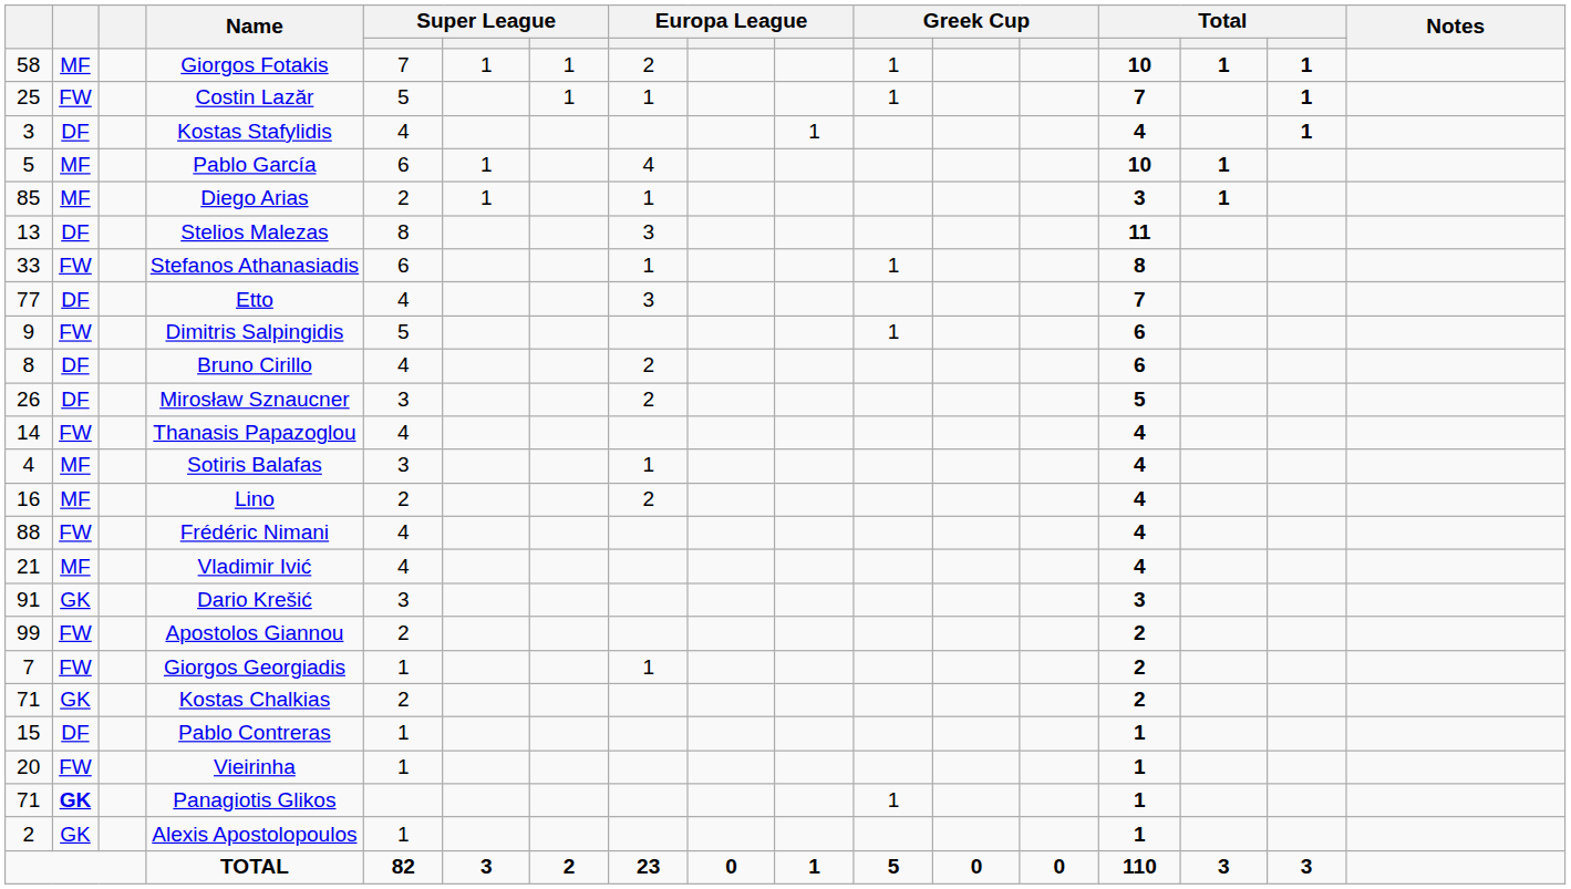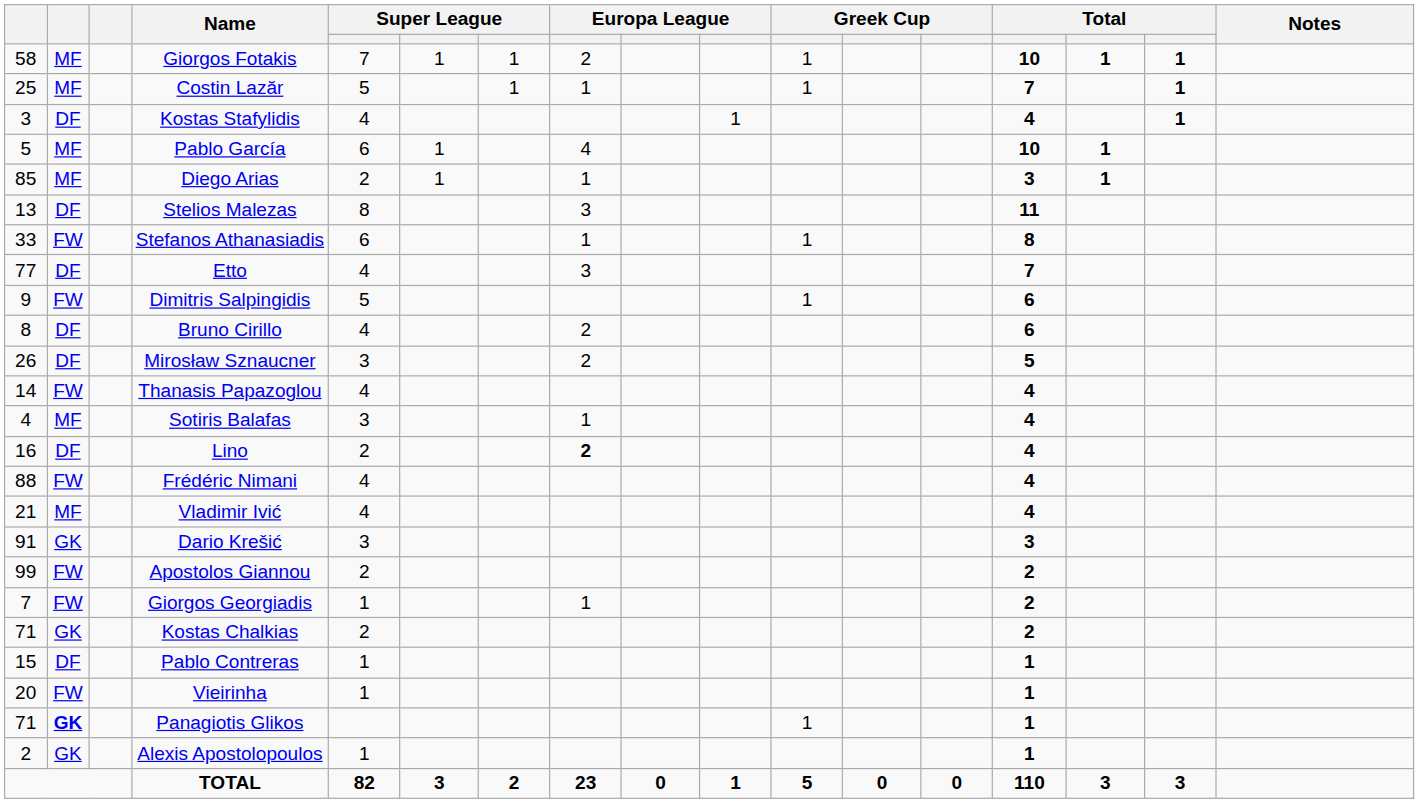 <table class="wikitable" style="font-size: 100%; text-align: center;">
 <tr>
 <th rowspan="2"  style="width:3%; text-align:center;"></th>
 <th rowspan="2"  style="width:3%; text-align:center;"></th>
 <th rowspan="2"  style="width:3%; text-align:center;"></th>
 <th rowspan="2"  style="width:14%; text-align:center;">Name</th>
 <th colspan="3" style="text-align:center;">Super League</th>
 <th colspan="3" style="text-align:center;">Europa League</th>
 <th colspan="3" style="text-align:center;">Greek Cup</th>
 <th colspan="3" style="text-align:center;">Total</th>
 <th rowspan="2"  style="width:14%; text-align:center;">Notes</th>
 </tr>
 <tr>
 <th style="width:25px; "></th>
 <th style="width:28px; "></th>
 <th style="width:25px; "></th>
 <th style="width:25px; "></th>
 <th style="width:28px; "></th>
 <th style="width:25px; "></th>
 <th style="width:25px; "></th>
 <th style="width:28px; "></th>
 <th style="width:25px; "></th>
 <th style="width:25px; "></th>
 <th style="width:28px; "></th>
 <th style="width:25px; "></th>
 </tr>
 <tr>
 <td>58</td>
 <td><a href='#'>MF</a></td>
 <td></td>
 <td><a href='#'>Giorgos Fotakis</a></td>
 <td>7</td>
 <td>1</td>
 <td>1</td>
 <td>2</td>
 <td></td>
 <td></td>
 <td>1</td>
 <td></td>
 <td></td>
 <td><strong>10</strong></td>
 <td><strong>1</strong></td>
 <td><strong>1</strong></td>
 <td></td>
 </tr>
 <tr>
 <td>25</td>
-<td><a href='#'>FW</a></td>
+<td><a href='#'>MF</a></td>
 <td></td>
 <td><a href='#'>Costin Lazăr</a></td>
 <td>5</td>
 <td></td>
 <td>1</td>
 <td>1</td>
 <td></td>
 <td></td>
 <td>1</td>
 <td></td>
 <td></td>
 <td><strong>7</strong></td>
 <td></td>
 <td><strong>1</strong></td>
 <td></td>
 </tr>
 <tr>
 <td>3</td>
 <td><a href='#'>DF</a></td>
 <td></td>
 <td><a href='#'>Kostas Stafylidis</a></td>
 <td>4</td>
 <td></td>
 <td></td>
 <td></td>
 <td></td>
 <td>1</td>
 <td></td>
 <td></td>
 <td></td>
 <td><strong>4</strong></td>
 <td></td>
 <td><strong>1</strong></td>
 <td></td>
 </tr>
 <tr>
 <td>5</td>
 <td><a href='#'>MF</a></td>
 <td></td>
 <td><a href='#'>Pablo García</a></td>
 <td>6</td>
 <td>1</td>
 <td></td>
 <td>4</td>
 <td></td>
 <td></td>
 <td></td>
 <td></td>
 <td></td>
 <td><strong>10</strong></td>
 <td><strong>1</strong></td>
 <td></td>
 <td></td>
 </tr>
 <tr>
 <td>85</td>
 <td><a href='#'>MF</a></td>
 <td></td>
 <td><a href='#'>Diego Arias</a></td>
 <td>2</td>
 <td>1</td>
 <td></td>
 <td>1</td>
 <td></td>
 <td></td>
 <td></td>
 <td></td>
 <td></td>
 <td><strong>3</strong></td>
 <td><strong>1</strong></td>
 <td></td>
 <td></td>
 </tr>
 <tr>
 <td>13</td>
 <td><a href='#'>DF</a></td>
 <td></td>
 <td><a href='#'>Stelios Malezas</a></td>
 <td>8</td>
 <td></td>
 <td></td>
 <td>3</td>
 <td></td>
 <td></td>
 <td></td>
 <td></td>
 <td></td>
 <td><strong>11</strong></td>
 <td></td>
 <td></td>
 <td></td>
 </tr>
 <tr>
 <td>33</td>
 <td><a href='#'>FW</a></td>
 <td></td>
 <td><a href='#'>Stefanos Athanasiadis</a></td>
 <td>6</td>
 <td></td>
 <td></td>
 <td>1</td>
 <td></td>
 <td></td>
 <td>1</td>
 <td></td>
 <td></td>
 <td><strong>8</strong></td>
 <td></td>
 <td></td>
 <td></td>
 </tr>
 <tr>
 <td>77</td>
 <td><a href='#'>DF</a></td>
 <td></td>
 <td><a href='#'>Etto</a></td>
 <td>4</td>
 <td></td>
 <td></td>
 <td>3</td>
 <td></td>
 <td></td>
 <td></td>
 <td></td>
 <td></td>
 <td><strong>7</strong></td>
 <td></td>
 <td></td>
 <td></td>
 </tr>
 <tr>
 <td>9</td>
 <td><a href='#'>FW</a></td>
 <td></td>
 <td><a href='#'>Dimitris Salpingidis</a></td>
 <td>5</td>
 <td></td>
 <td></td>
 <td></td>
 <td></td>
 <td></td>
 <td>1</td>
 <td></td>
 <td></td>
 <td><strong>6</strong></td>
 <td></td>
 <td></td>
 <td></td>
 </tr>
 <tr>
 <td>8</td>
 <td><a href='#'>DF</a></td>
 <td></td>
 <td><a href='#'>Bruno Cirillo</a></td>
 <td>4</td>
 <td></td>
 <td></td>
 <td>2</td>
 <td></td>
 <td></td>
 <td></td>
 <td></td>
 <td></td>
 <td><strong>6</strong></td>
 <td></td>
 <td></td>
 <td></td>
 </tr>
 <tr>
 <td>26</td>
 <td><a href='#'>DF</a></td>
 <td></td>
 <td><a href='#'>Mirosław Sznaucner</a></td>
 <td>3</td>
 <td></td>
 <td></td>
 <td>2</td>
 <td></td>
 <td></td>
 <td></td>
 <td></td>
 <td></td>
 <td><strong>5</strong></td>
 <td></td>
 <td></td>
 <td></td>
 </tr>
 <tr>
 <td>14</td>
 <td><a href='#'>FW</a></td>
 <td></td>
 <td><a href='#'>Thanasis Papazoglou</a></td>
 <td>4</td>
 <td></td>
 <td></td>
 <td></td>
 <td></td>
 <td></td>
 <td></td>
 <td></td>
 <td></td>
 <td><strong>4</strong></td>
 <td></td>
 <td></td>
 <td></td>
 </tr>
 <tr>
 <td>4</td>
 <td><a href='#'>MF</a></td>
 <td></td>
 <td><a href='#'>Sotiris Balafas</a></td>
 <td>3</td>
 <td></td>
 <td></td>
 <td>1</td>
 <td></td>
 <td></td>
 <td></td>
 <td></td>
 <td></td>
 <td><strong>4</strong></td>
 <td></td>
 <td></td>
 <td></td>
 </tr>
 <tr>
 <td>16</td>
-<td><a href='#'>MF</a></td>
+<td><a href='#'>DF</a></td>
 <td></td>
 <td><a href='#'>Lino</a></td>
 <td>2</td>
 <td></td>
 <td></td>
-<td>2</td>
+<td><strong>2</strong></td>
 <td></td>
 <td></td>
 <td></td>
 <td></td>
 <td></td>
 <td><strong>4</strong></td>
 <td></td>
 <td></td>
 <td></td>
 </tr>
 <tr>
 <td>88</td>
 <td><a href='#'>FW</a></td>
 <td></td>
 <td><a href='#'>Frédéric Nimani</a></td>
 <td>4</td>
 <td></td>
 <td></td>
 <td></td>
 <td></td>
 <td></td>
 <td></td>
 <td></td>
 <td></td>
 <td><strong>4</strong></td>
 <td></td>
 <td></td>
 <td></td>
 </tr>
 <tr>
 <td>21</td>
 <td><a href='#'>MF</a></td>
 <td></td>
 <td><a href='#'>Vladimir Ivić</a></td>
 <td>4</td>
 <td></td>
 <td></td>
 <td></td>
 <td></td>
 <td></td>
 <td></td>
 <td></td>
 <td></td>
 <td><strong>4</strong></td>
 <td></td>
 <td></td>
 <td></td>
 </tr>
 <tr>
 <td>91</td>
 <td><a href='#'>GK</a></td>
 <td></td>
 <td><a href='#'>Dario Krešić</a></td>
 <td>3</td>
 <td></td>
 <td></td>
 <td></td>
 <td></td>
 <td></td>
 <td></td>
 <td></td>
 <td></td>
 <td><strong>3</strong></td>
 <td></td>
 <td></td>
 <td></td>
 </tr>
 <tr>
 <td>99</td>
 <td><a href='#'>FW</a></td>
 <td></td>
 <td><a href='#'>Apostolos Giannou</a></td>
 <td>2</td>
 <td></td>
 <td></td>
 <td></td>
 <td></td>
 <td></td>
 <td></td>
 <td></td>
 <td></td>
 <td><strong>2</strong></td>
 <td></td>
 <td></td>
 <td></td>
 </tr>
 <tr>
 <td>7</td>
 <td><a href='#'>FW</a></td>
 <td></td>
 <td><a href='#'>Giorgos Georgiadis</a></td>
 <td>1</td>
 <td></td>
 <td></td>
 <td>1</td>
 <td></td>
 <td></td>
 <td></td>
 <td></td>
 <td></td>
 <td><strong>2</strong></td>
 <td></td>
 <td></td>
 <td></td>
 </tr>
 <tr>
 <td>71</td>
 <td><a href='#'>GK</a></td>
 <td></td>
 <td><a href='#'>Kostas Chalkias</a></td>
 <td>2</td>
 <td></td>
 <td></td>
 <td></td>
 <td></td>
 <td></td>
 <td></td>
 <td></td>
 <td></td>
 <td><strong>2</strong></td>
 <td></td>
 <td></td>
 <td></td>
 </tr>
 <tr>
 <td>15</td>
 <td><a href='#'>DF</a></td>
 <td></td>
 <td><a href='#'>Pablo Contreras</a></td>
 <td>1</td>
 <td></td>
 <td></td>
 <td></td>
 <td></td>
 <td></td>
 <td></td>
 <td></td>
 <td></td>
 <td><strong>1</strong></td>
 <td></td>
 <td></td>
 <td></td>
 </tr>
 <tr>
 <td>20</td>
 <td><a href='#'>FW</a></td>
 <td></td>
 <td><a href='#'>Vieirinha</a></td>
 <td>1</td>
 <td></td>
 <td></td>
 <td></td>
 <td></td>
 <td></td>
 <td></td>
 <td></td>
 <td></td>
 <td><strong>1</strong></td>
 <td></td>
 <td></td>
 <td></td>
 </tr>
 <tr>
 <td>71</td>
 <td><strong><a href='#'>GK</a></strong></td>
 <td></td>
 <td><a href='#'>Panagiotis Glikos</a></td>
 <td></td>
 <td></td>
 <td></td>
 <td></td>
 <td></td>
 <td></td>
 <td>1</td>
 <td></td>
 <td></td>
 <td><strong>1</strong></td>
 <td></td>
 <td></td>
 <td></td>
 </tr>
 <tr>
 <td>2</td>
 <td><a href='#'>GK</a></td>
 <td></td>
 <td><a href='#'>Alexis Apostolopoulos</a></td>
 <td>1</td>
 <td></td>
 <td></td>
 <td></td>
 <td></td>
 <td></td>
 <td></td>
 <td></td>
 <td></td>
 <td><strong>1</strong></td>
 <td></td>
 <td></td>
 <td></td>
 </tr>
 <tr>
 <td colspan="3"></td>
 <td><strong>TOTAL</strong></td>
 <td><strong>82</strong></td>
 <td><strong>3</strong></td>
 <td><strong>2</strong></td>
 <td><strong>23</strong></td>
 <td><strong>0</strong></td>
 <td><strong>1</strong></td>
 <td><strong>5</strong></td>
 <td><strong>0</strong></td>
 <td><strong>0</strong></td>
 <td><strong>110</strong></td>
 <td><strong>3</strong></td>
 <td><strong>3</strong></td>
 </tr>
 </table>
